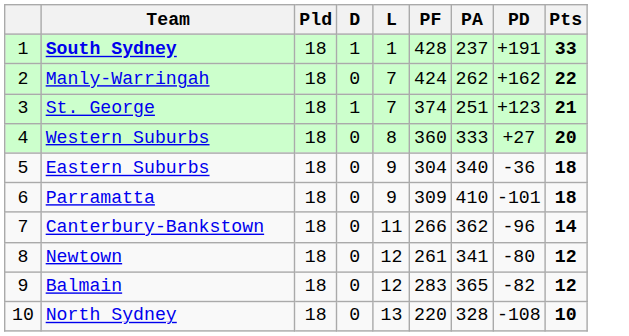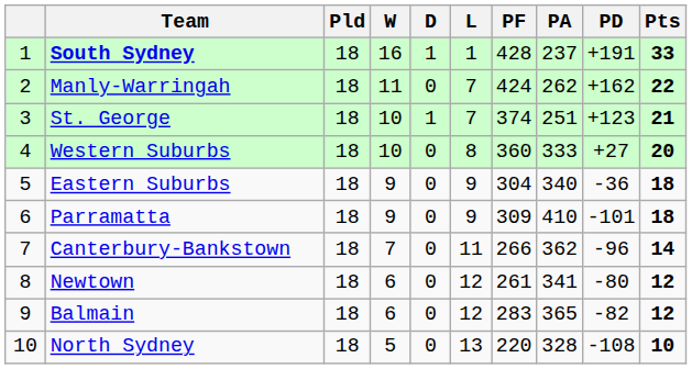 <table class="wikitable" style="text-align:center;">
 <tr>
 <th width="20"></th>
 <th width="175">Team</th>
 <th width="20">Pld</th>
+<th width="20">W</th>
 <th width="20">D</th>
 <th width="20">L</th>
 <th width="20">PF</th>
 <th width="20">PA</th>
 <th width="20">PD</th>
 <th width="20">Pts</th>
 </tr>
 <tr style="background: #ccffcc;">
 <td>1</td>
 <td style="text-align:left;"> <a href='#'><strong>South Sydney</strong></a></td>
 <td>18</td>
+<td>16</td>
 <td>1</td>
 <td>1</td>
 <td>428</td>
 <td>237</td>
 <td>+191</td>
 <td><strong>33</strong></td>
 </tr>
 <tr style="background: #ccffcc;">
 <td>2</td>
 <td style="text-align:left;"> <a href='#'>Manly-Warringah</a></td>
 <td>18</td>
+<td>11</td>
 <td>0</td>
 <td>7</td>
 <td>424</td>
 <td>262</td>
 <td>+162</td>
 <td><strong>22</strong></td>
 </tr>
 <tr style="background: #ccffcc;">
 <td>3</td>
 <td style="text-align:left;"> <a href='#'>St. George</a></td>
 <td>18</td>
+<td>10</td>
 <td>1</td>
 <td>7</td>
 <td>374</td>
 <td>251</td>
 <td>+123</td>
 <td><strong>21</strong></td>
 </tr>
 <tr style="background: #ccffcc;">
 <td>4</td>
 <td style="text-align:left;"> <a href='#'>Western Suburbs</a></td>
 <td>18</td>
+<td>10</td>
 <td>0</td>
 <td>8</td>
 <td>360</td>
 <td>333</td>
 <td>+27</td>
 <td><strong>20</strong></td>
 </tr>
 <tr>
 <td>5</td>
 <td style="text-align:left;"> <a href='#'>Eastern Suburbs</a></td>
 <td>18</td>
+<td>9</td>
 <td>0</td>
 <td>9</td>
 <td>304</td>
 <td>340</td>
 <td>-36</td>
 <td><strong>18</strong></td>
 </tr>
 <tr>
 <td>6</td>
 <td style="text-align:left;"> <a href='#'>Parramatta</a></td>
 <td>18</td>
+<td>9</td>
 <td>0</td>
 <td>9</td>
 <td>309</td>
 <td>410</td>
 <td>-101</td>
 <td><strong>18</strong></td>
 </tr>
 <tr>
 <td>7</td>
 <td style="text-align:left;"> <a href='#'>Canterbury-Bankstown</a></td>
 <td>18</td>
+<td>7</td>
 <td>0</td>
 <td>11</td>
 <td>266</td>
 <td>362</td>
 <td>-96</td>
 <td><strong>14</strong></td>
 </tr>
 <tr>
 <td>8</td>
 <td style="text-align:left;"> <a href='#'>Newtown</a></td>
 <td>18</td>
+<td>6</td>
 <td>0</td>
 <td>12</td>
 <td>261</td>
 <td>341</td>
 <td>-80</td>
 <td><strong>12</strong></td>
 </tr>
 <tr>
 <td>9</td>
 <td style="text-align:left;"> <a href='#'>Balmain</a></td>
 <td>18</td>
+<td>6</td>
 <td>0</td>
 <td>12</td>
 <td>283</td>
 <td>365</td>
 <td>-82</td>
 <td><strong>12</strong></td>
 </tr>
 <tr>
 <td>10</td>
 <td style="text-align:left;"> <a href='#'>North Sydney</a></td>
 <td>18</td>
+<td>5</td>
 <td>0</td>
 <td>13</td>
 <td>220</td>
 <td>328</td>
 <td>-108</td>
 <td><strong>10</strong></td>
 </tr>
 </table>
